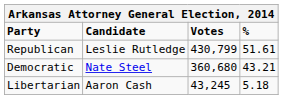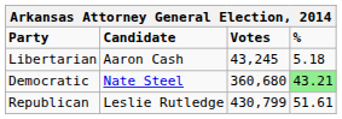 <table class="wikitable">
 <tr>
 <th colspan="4">Arkansas Attorney General Election, 2014</th>
 </tr>
 <tr>
 <td><strong>Party</strong></td>
 <td><strong>Candidate</strong></td>
 <td><strong>Votes</strong></td>
 <td><strong>%</strong></td>
 </tr>
 <tr>
+<td>Libertarian</td>
+<td>Aaron Cash</td>
+<td>43,245</td>
+<td>5.18</td>
+</tr>
+<tr>
+<td>Democratic</td>
+<td><a href='#'>Nate Steel</a></td>
+<td>360,680</td>
+<td style="background: lightgreen;">43.21</td>
+</tr>
+<tr>
 <td>Republican</td>
 <td>Leslie Rutledge</td>
 <td>430,799</td>
 <td>51.61</td>
 </tr>
-<tr>
-<td>Democratic</td>
-<td><a href='#'>Nate Steel</a></td>
-<td>360,680</td>
-<td>43.21</td>
-</tr>
-<tr>
-<td>Libertarian</td>
-<td>Aaron Cash</td>
-<td>43,245</td>
-<td>5.18</td>
-</tr>
 </table>
